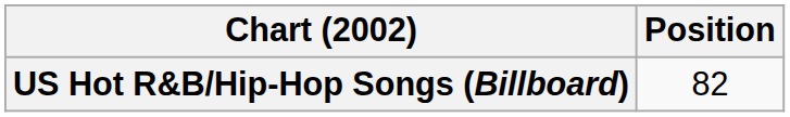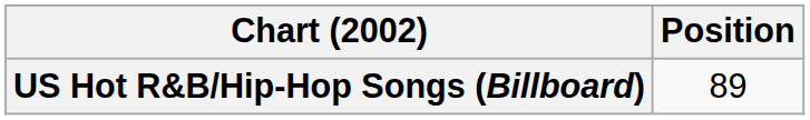 <table class="wikitable plainrowheaders" style="text-align:center">
 <tr>
 <th scope="col">Chart (2002)</th>
 <th scope="col">Position</th>
 </tr>
 <tr>
 <th scope="row">US Hot R&B/Hip-Hop Songs (<em>Billboard</em>)</th>
-<td>82</td>
+<td>89</td>
 </tr>
 </table>
